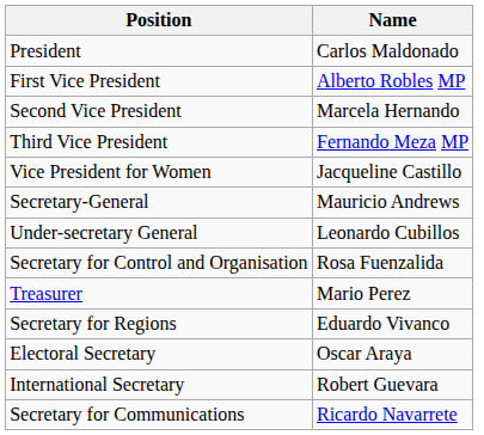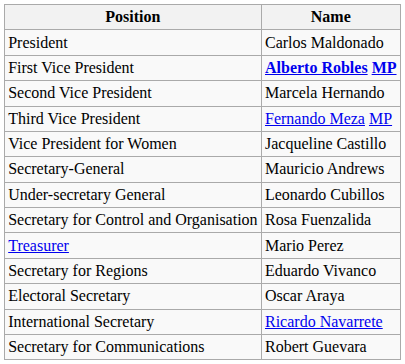 <table class=wikitable>
 <tr>
 <th>Position</th>
 <th>Name</th>
 </tr>
 <tr>
 <td>President</td>
 <td>Carlos Maldonado</td>
 </tr>
 <tr>
 <td>First Vice President</td>
-<td><a href='#'>Alberto Robles</a> <a href='#'>MP</a></td>
+<td><strong><a href='#'>Alberto Robles</a> <a href='#'>MP</a></strong></td>
 </tr>
 <tr>
 <td>Second Vice President</td>
 <td>Marcela Hernando</td>
 </tr>
 <tr>
 <td>Third Vice President</td>
 <td><a href='#'>Fernando Meza</a> <a href='#'>MP</a></td>
 </tr>
 <tr>
 <td>Vice President for Women</td>
 <td>Jacqueline Castillo</td>
 </tr>
 <tr>
 <td>Secretary-General</td>
 <td>Mauricio Andrews</td>
 </tr>
 <tr>
 <td>Under-secretary General</td>
 <td>Leonardo Cubillos</td>
 </tr>
 <tr>
 <td>Secretary for Control and Organisation</td>
 <td>Rosa Fuenzalida</td>
 </tr>
 <tr>
 <td><a href='#'>Treasurer</a></td>
 <td>Mario Perez</td>
 </tr>
 <tr>
 <td>Secretary for Regions</td>
 <td>Eduardo Vivanco</td>
 </tr>
 <tr>
 <td>Electoral Secretary</td>
 <td>Oscar Araya</td>
 </tr>
 <tr>
 <td>International Secretary</td>
-<td>Robert Guevara</td>
+<td><a href='#'>Ricardo Navarrete</a></td>
 </tr>
 <tr>
 <td>Secretary for Communications</td>
-<td><a href='#'>Ricardo Navarrete</a></td>
+<td>Robert Guevara</td>
 </tr>
 </table>
